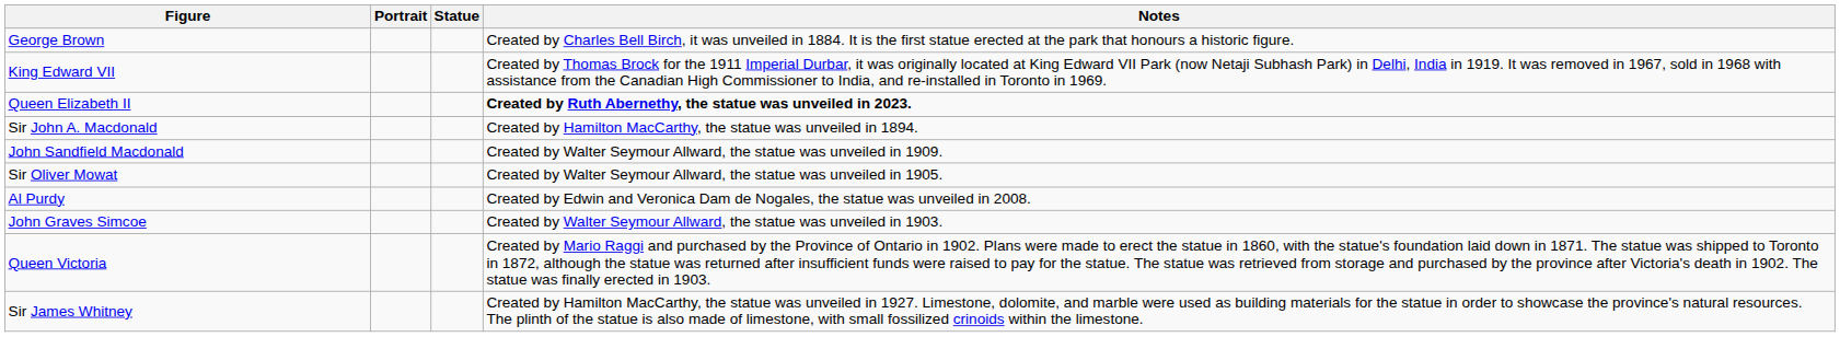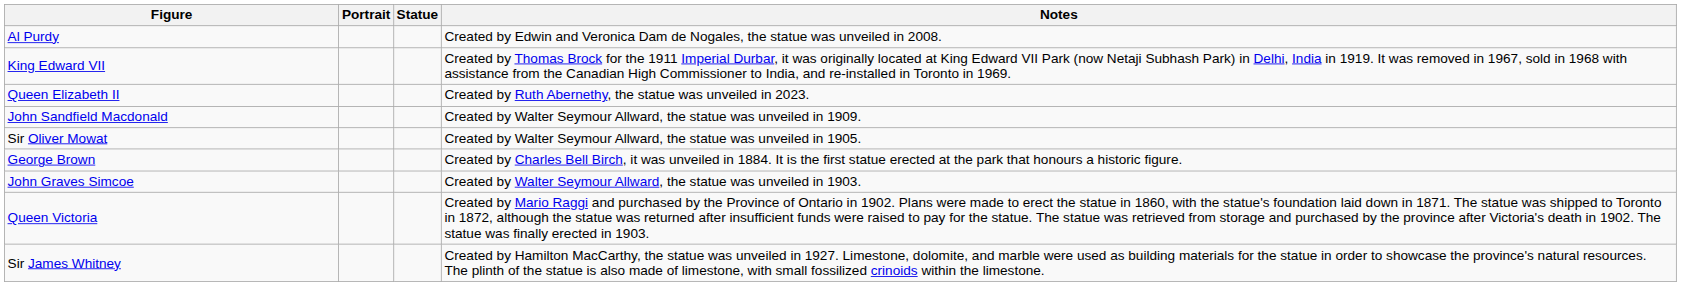 <table class="wikitable">
 <tr>
 <th width="20%">Figure</th>
 <th>Portrait</th>
 <th>Statue</th>
 <th>Notes</th>
 </tr>
 <tr>
-<td><a href='#'>George Brown</a></td>
+<td><a href='#'>Al Purdy</a></td>
 <td></td>
 <td></td>
-<td> Created by <a href='#'>Charles Bell Birch</a>, it was unveiled in 1884. It is the first statue erected at the park that honours a historic figure.</td>
+<td> Created by Edwin and Veronica Dam de Nogales, the statue was unveiled in 2008.</td>
 </tr>
 <tr>
 <td><a href='#'>King Edward VII</a></td>
 <td></td>
 <td></td>
 <td> Created by <a href='#'>Thomas Brock</a> for the 1911 <a href='#'>Imperial Durbar</a>, it was originally located at King Edward VII Park (now Netaji Subhash Park) in <a href='#'>Delhi</a>, <a href='#'>India</a> in 1919. It was removed in 1967, sold in 1968 with assistance from the Canadian High Commissioner to India, and re-installed in Toronto in 1969.</td>
 </tr>
 <tr>
 <td><a href='#'>Queen Elizabeth II</a></td>
 <td></td>
 <td></td>
-<td><strong> Created by <a href='#'>Ruth Abernethy</a>, the statue was unveiled in 2023.</strong></td>
-</tr>
-<tr>
-<td>Sir <a href='#'>John A. Macdonald</a></td>
-<td></td>
-<td></td>
-<td> Created by <a href='#'>Hamilton MacCarthy</a>, the statue was unveiled in 1894.</td>
+<td> Created by <a href='#'>Ruth Abernethy</a>, the statue was unveiled in 2023.</td>
 </tr>
 <tr>
 <td><a href='#'>John Sandfield Macdonald</a></td>
 <td></td>
 <td></td>
 <td> Created by Walter Seymour Allward, the statue was unveiled in 1909.</td>
 </tr>
 <tr>
 <td>Sir <a href='#'>Oliver Mowat</a></td>
 <td></td>
 <td></td>
 <td> Created by Walter Seymour Allward, the statue was unveiled in 1905.</td>
 </tr>
 <tr>
-<td><a href='#'>Al Purdy</a></td>
+<td><a href='#'>George Brown</a></td>
 <td></td>
 <td></td>
-<td> Created by Edwin and Veronica Dam de Nogales, the statue was unveiled in 2008.</td>
+<td> Created by <a href='#'>Charles Bell Birch</a>, it was unveiled in 1884. It is the first statue erected at the park that honours a historic figure.</td>
 </tr>
 <tr>
 <td><a href='#'>John Graves Simcoe</a></td>
 <td></td>
 <td></td>
 <td> Created by <a href='#'>Walter Seymour Allward</a>, the statue was unveiled in 1903.</td>
 </tr>
 <tr>
 <td><a href='#'>Queen Victoria</a></td>
 <td></td>
 <td></td>
 <td> Created by <a href='#'>Mario Raggi</a> and purchased by the Province of Ontario in 1902. Plans were made to erect the statue in 1860, with the statue's foundation laid down in 1871. The statue was shipped to Toronto in 1872, although the statue was returned after insufficient funds were raised to pay for the statue. The statue was retrieved from storage and purchased by the province after Victoria's death in 1902. The statue was finally erected in 1903.</td>
 </tr>
 <tr>
 <td>Sir <a href='#'>James Whitney</a></td>
 <td></td>
 <td></td>
 <td> Created by Hamilton MacCarthy, the statue was unveiled in 1927. Limestone, dolomite, and marble were used as building materials for the statue in order to showcase the province's natural resources. The plinth of the statue is also made of limestone, with small fossilized <a href='#'>crinoids</a> within the limestone.</td>
 </tr>
 </table>
